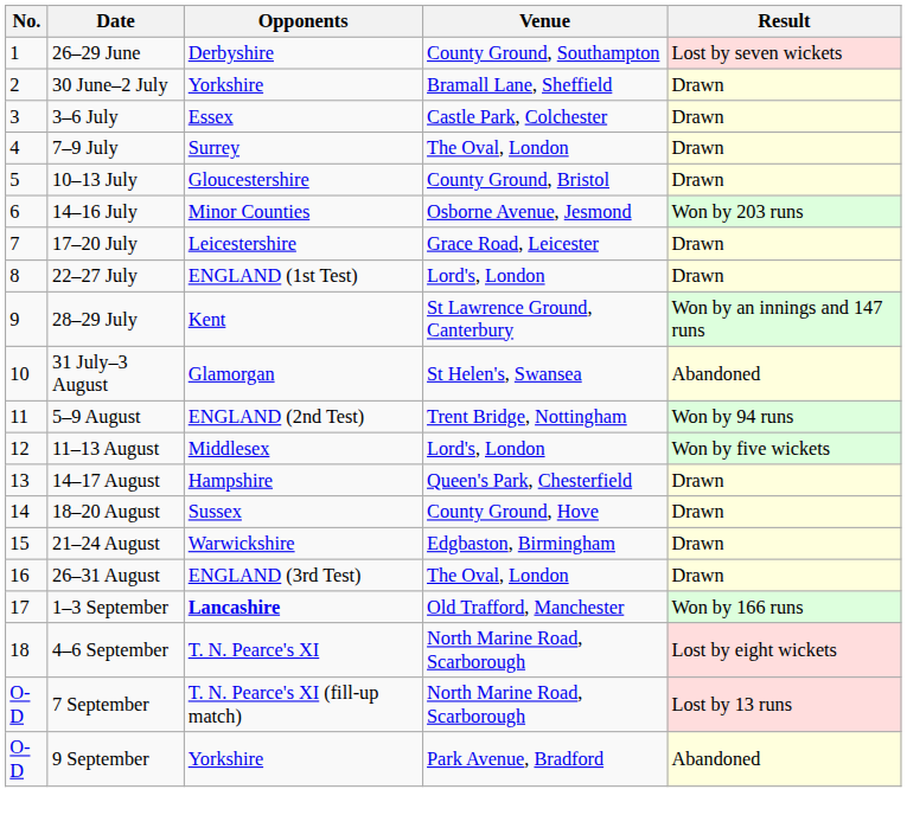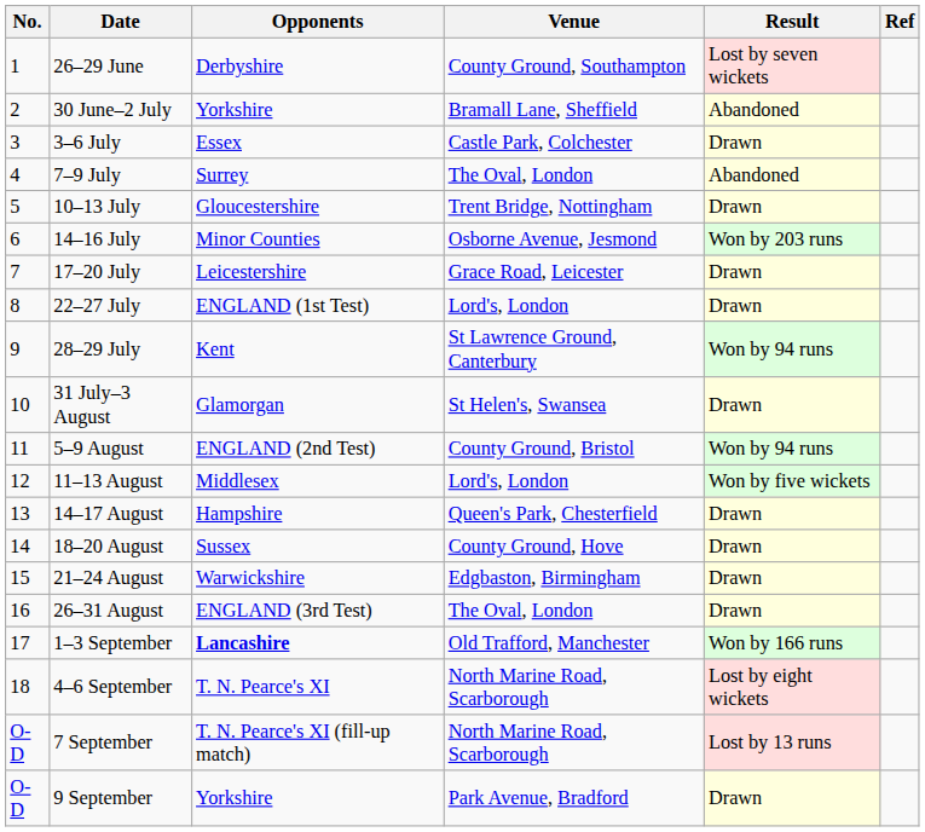 <table class="wikitable" width="80%" style="font-size: 95%">
 <tr bgcolor="#efefef">
 <th>No.</th>
 <th>Date</th>
 <th>Opponents</th>
 <th>Venue</th>
 <th>Result</th>
+<th>Ref</th>
 </tr>
 <tr>
 <td>1</td>
 <td>26–29 June</td>
 <td><a href='#'>Derbyshire</a></td>
 <td><a href='#'>County Ground</a>, <a href='#'>Southampton</a></td>
 <td bgcolor="#ffdddd">Lost by seven wickets</td>
+<td></td>
 </tr>
 <tr>
 <td>2</td>
 <td>30 June–2 July</td>
 <td><a href='#'>Yorkshire</a></td>
 <td><a href='#'>Bramall Lane</a>, <a href='#'>Sheffield</a></td>
-<td bgcolor="#ffffdd">Drawn</td>
+<td bgcolor="#ffffdd">Abandoned</td>
+<td></td>
 </tr>
 <tr>
 <td>3</td>
 <td>3–6 July</td>
 <td><a href='#'>Essex</a></td>
 <td><a href='#'>Castle Park</a>, <a href='#'>Colchester</a></td>
 <td bgcolor="#ffffdd">Drawn</td>
+<td></td>
 </tr>
 <tr>
 <td>4</td>
 <td>7–9 July</td>
 <td><a href='#'>Surrey</a></td>
 <td><a href='#'>The Oval</a>, <a href='#'>London</a></td>
-<td bgcolor="#ffffdd">Drawn</td>
+<td bgcolor="#ffffdd">Abandoned</td>
+<td></td>
 </tr>
 <tr>
 <td>5</td>
 <td>10–13 July</td>
 <td><a href='#'>Gloucestershire</a></td>
-<td><a href='#'>County Ground</a>, <a href='#'>Bristol</a></td>
+<td><a href='#'>Trent Bridge</a>, <a href='#'>Nottingham</a></td>
 <td bgcolor="#ffffdd">Drawn</td>
+<td></td>
 </tr>
 <tr>
 <td>6</td>
 <td>14–16 July</td>
 <td><a href='#'>Minor Counties</a></td>
 <td><a href='#'>Osborne Avenue</a>, <a href='#'>Jesmond</a></td>
 <td bgcolor="#ddffdd">Won by 203 runs</td>
+<td></td>
 </tr>
 <tr>
 <td>7</td>
 <td>17–20 July</td>
 <td><a href='#'>Leicestershire</a></td>
 <td><a href='#'>Grace Road</a>, <a href='#'>Leicester</a></td>
 <td bgcolor="#ffffdd">Drawn</td>
+<td></td>
 </tr>
 <tr>
 <td>8</td>
 <td>22–27 July</td>
 <td><a href='#'>ENGLAND</a> (1st Test)</td>
 <td><a href='#'>Lord's</a>, <a href='#'>London</a></td>
 <td bgcolor="#ffffdd">Drawn</td>
+<td></td>
 </tr>
 <tr>
 <td>9</td>
 <td>28–29 July</td>
 <td><a href='#'>Kent</a></td>
 <td><a href='#'>St Lawrence Ground</a>, <a href='#'>Canterbury</a></td>
-<td bgcolor="#ddffdd">Won by an innings and 147 runs</td>
+<td bgcolor="#ddffdd">Won by 94 runs</td>
+<td></td>
 </tr>
 <tr>
 <td>10</td>
 <td>31 July–3 August</td>
 <td><a href='#'>Glamorgan</a></td>
 <td><a href='#'>St Helen's</a>, <a href='#'>Swansea</a></td>
-<td bgcolor="#ffffdd">Abandoned</td>
+<td bgcolor="#ffffdd">Drawn</td>
+<td></td>
 </tr>
 <tr>
 <td>11</td>
 <td>5–9 August</td>
 <td><a href='#'>ENGLAND</a> (2nd Test)</td>
-<td><a href='#'>Trent Bridge</a>, <a href='#'>Nottingham</a></td>
+<td><a href='#'>County Ground</a>, <a href='#'>Bristol</a></td>
 <td bgcolor="#ddffdd">Won by 94 runs</td>
+<td></td>
 </tr>
 <tr>
 <td>12</td>
 <td>11–13 August</td>
 <td><a href='#'>Middlesex</a></td>
 <td><a href='#'>Lord's</a>, <a href='#'>London</a></td>
 <td bgcolor="#ddffdd">Won by five wickets</td>
+<td></td>
 </tr>
 <tr>
 <td>13</td>
 <td>14–17 August</td>
 <td><a href='#'>Hampshire</a></td>
 <td><a href='#'>Queen's Park</a>, <a href='#'>Chesterfield</a></td>
 <td bgcolor="#ffffdd">Drawn</td>
+<td></td>
 </tr>
 <tr>
 <td>14</td>
 <td>18–20 August</td>
 <td><a href='#'>Sussex</a></td>
 <td><a href='#'>County Ground</a>, <a href='#'>Hove</a></td>
 <td bgcolor="#ffffdd">Drawn</td>
+<td></td>
 </tr>
 <tr>
 <td>15</td>
 <td>21–24 August</td>
 <td><a href='#'>Warwickshire</a></td>
 <td><a href='#'>Edgbaston</a>, <a href='#'>Birmingham</a></td>
 <td bgcolor="#ffffdd">Drawn</td>
+<td></td>
 </tr>
 <tr>
 <td>16</td>
 <td>26–31 August</td>
 <td><a href='#'>ENGLAND</a> (3rd Test)</td>
 <td><a href='#'>The Oval</a>, <a href='#'>London</a></td>
 <td bgcolor="#ffffdd">Drawn</td>
+<td></td>
 </tr>
 <tr>
 <td>17</td>
 <td>1–3 September</td>
 <td><strong><a href='#'>Lancashire</a></strong></td>
 <td><a href='#'>Old Trafford</a>, <a href='#'>Manchester</a></td>
 <td bgcolor="#ddffdd">Won by 166 runs</td>
+<td></td>
 </tr>
 <tr>
 <td>18</td>
 <td>4–6 September</td>
 <td><a href='#'>T. N. Pearce's XI</a></td>
 <td><a href='#'>North Marine Road</a>, <a href='#'>Scarborough</a></td>
 <td bgcolor="#ffdddd">Lost by eight wickets</td>
+<td></td>
 </tr>
 <tr>
 <td><a href='#'>O-D</a></td>
 <td>7 September</td>
 <td><a href='#'>T. N. Pearce's XI</a> (fill-up match)</td>
 <td><a href='#'>North Marine Road</a>, <a href='#'>Scarborough</a></td>
 <td bgcolor="#ffdddd">Lost by 13 runs</td>
+<td></td>
 </tr>
 <tr>
 <td><a href='#'>O-D</a></td>
 <td>9 September</td>
 <td><a href='#'>Yorkshire</a></td>
 <td><a href='#'>Park Avenue</a>, <a href='#'>Bradford</a></td>
-<td bgcolor="#ffffdd">Abandoned</td>
+<td bgcolor="#ffffdd">Drawn</td>
+<td></td>
 </tr>
 </table>
